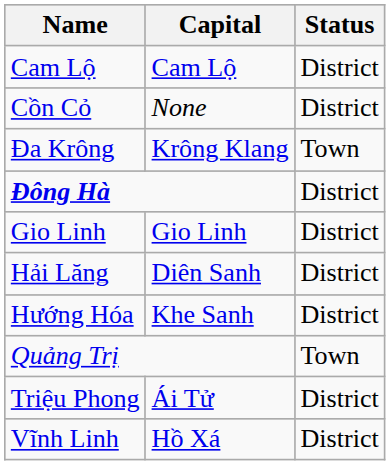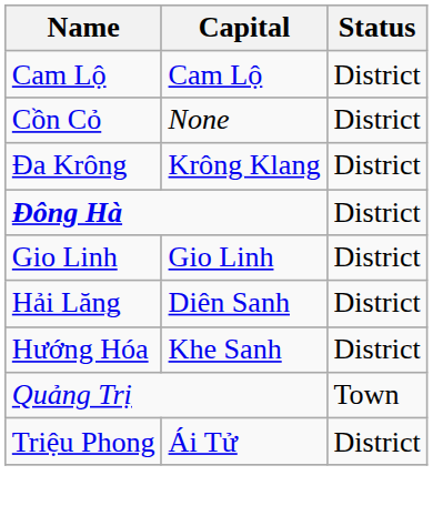 <table class="wikitable sortable">
 <tr>
 <th>Name</th>
 <th>Capital</th>
 <th>Status</th>
 </tr>
 <tr>
 <td><a href='#'>Cam Lộ</a></td>
 <td><a href='#'>Cam Lộ</a></td>
 <td>District</td>
 </tr>
 <tr>
 <td><a href='#'>Cồn Cỏ</a></td>
 <td><em>None</em></td>
 <td>District</td>
 </tr>
 <tr>
 <td><a href='#'>Đa Krông</a></td>
 <td><a href='#'>Krông Klang</a></td>
-<td>Town</td>
+<td>District</td>
 </tr>
 <tr>
 <td colspan="2"><strong><em><a href='#'>Đông Hà</a></em></strong></td>
 <td>District</td>
 </tr>
 <tr>
 <td><a href='#'>Gio Linh</a></td>
 <td><a href='#'>Gio Linh</a></td>
 <td>District</td>
 </tr>
 <tr>
 <td><a href='#'>Hải Lăng</a></td>
 <td><a href='#'>Diên Sanh</a></td>
 <td>District</td>
 </tr>
 <tr>
 <td><a href='#'>Hướng Hóa</a></td>
 <td><a href='#'>Khe Sanh</a></td>
 <td>District</td>
 </tr>
 <tr>
 <td colspan="2"><em><a href='#'>Quảng Trị</a></em></td>
 <td>Town</td>
 </tr>
 <tr>
 <td><a href='#'>Triệu Phong</a></td>
 <td><a href='#'>Ái Tử</a></td>
 <td>District</td>
 </tr>
-<tr>
-<td><a href='#'>Vĩnh Linh</a></td>
-<td><a href='#'>Hồ Xá</a></td>
-<td>District</td>
-</tr>
 </table>
